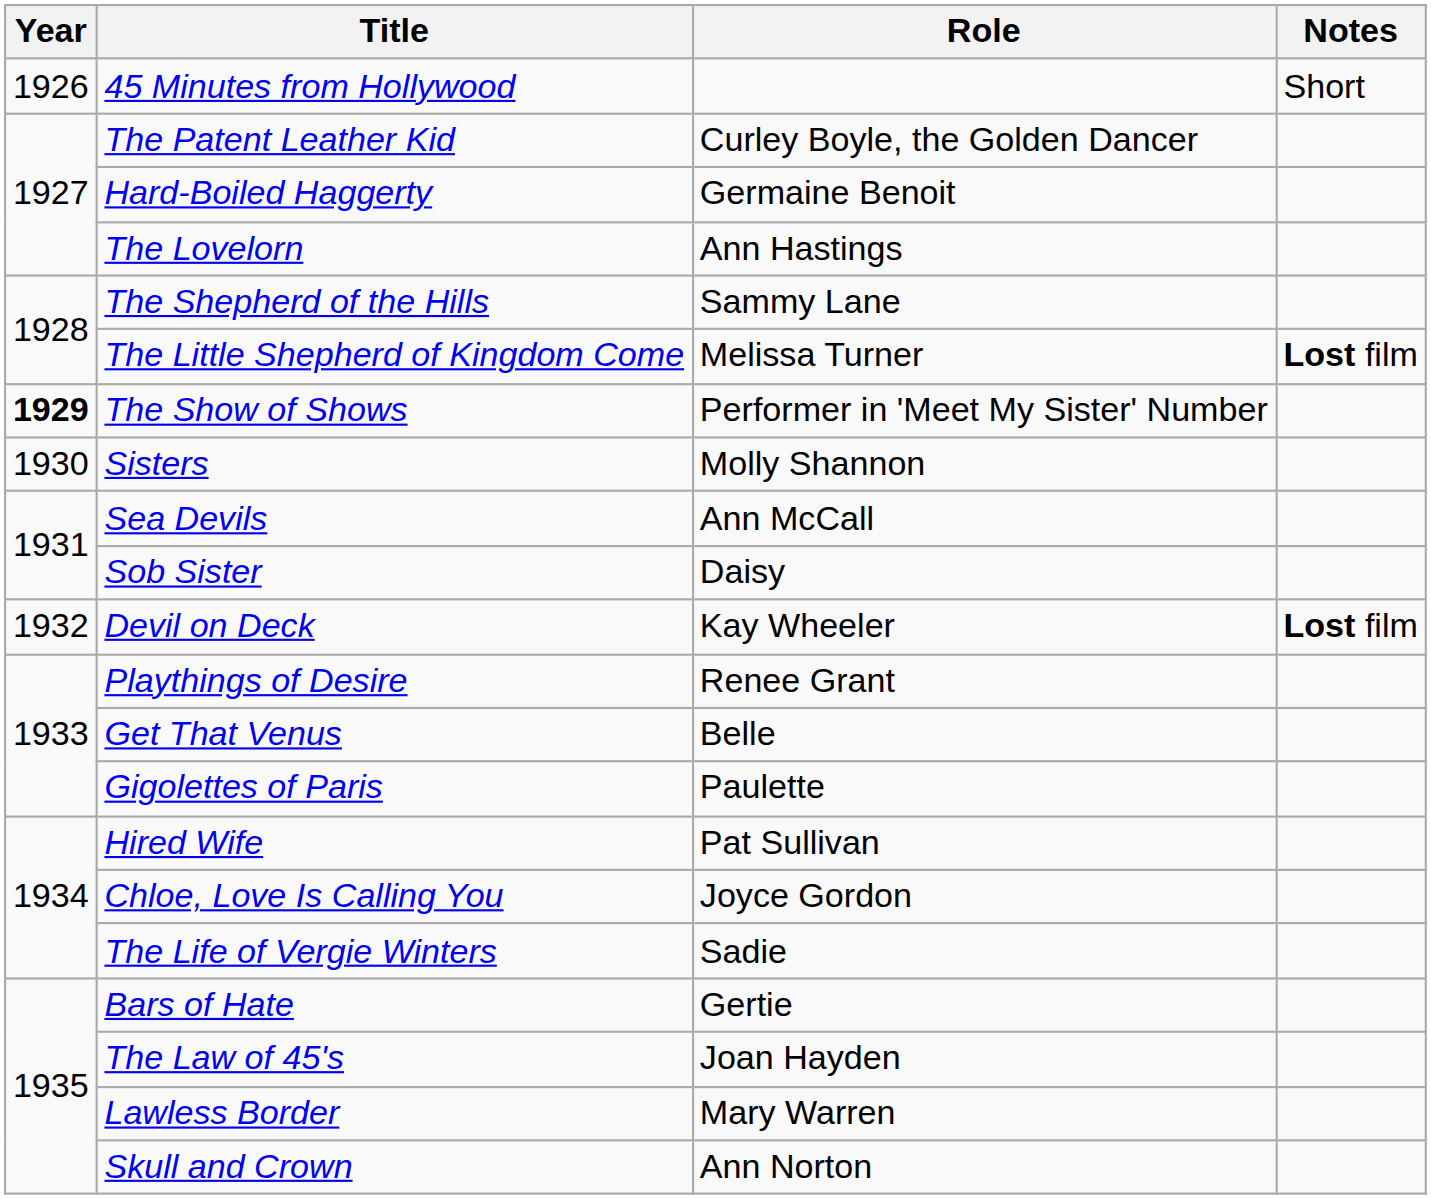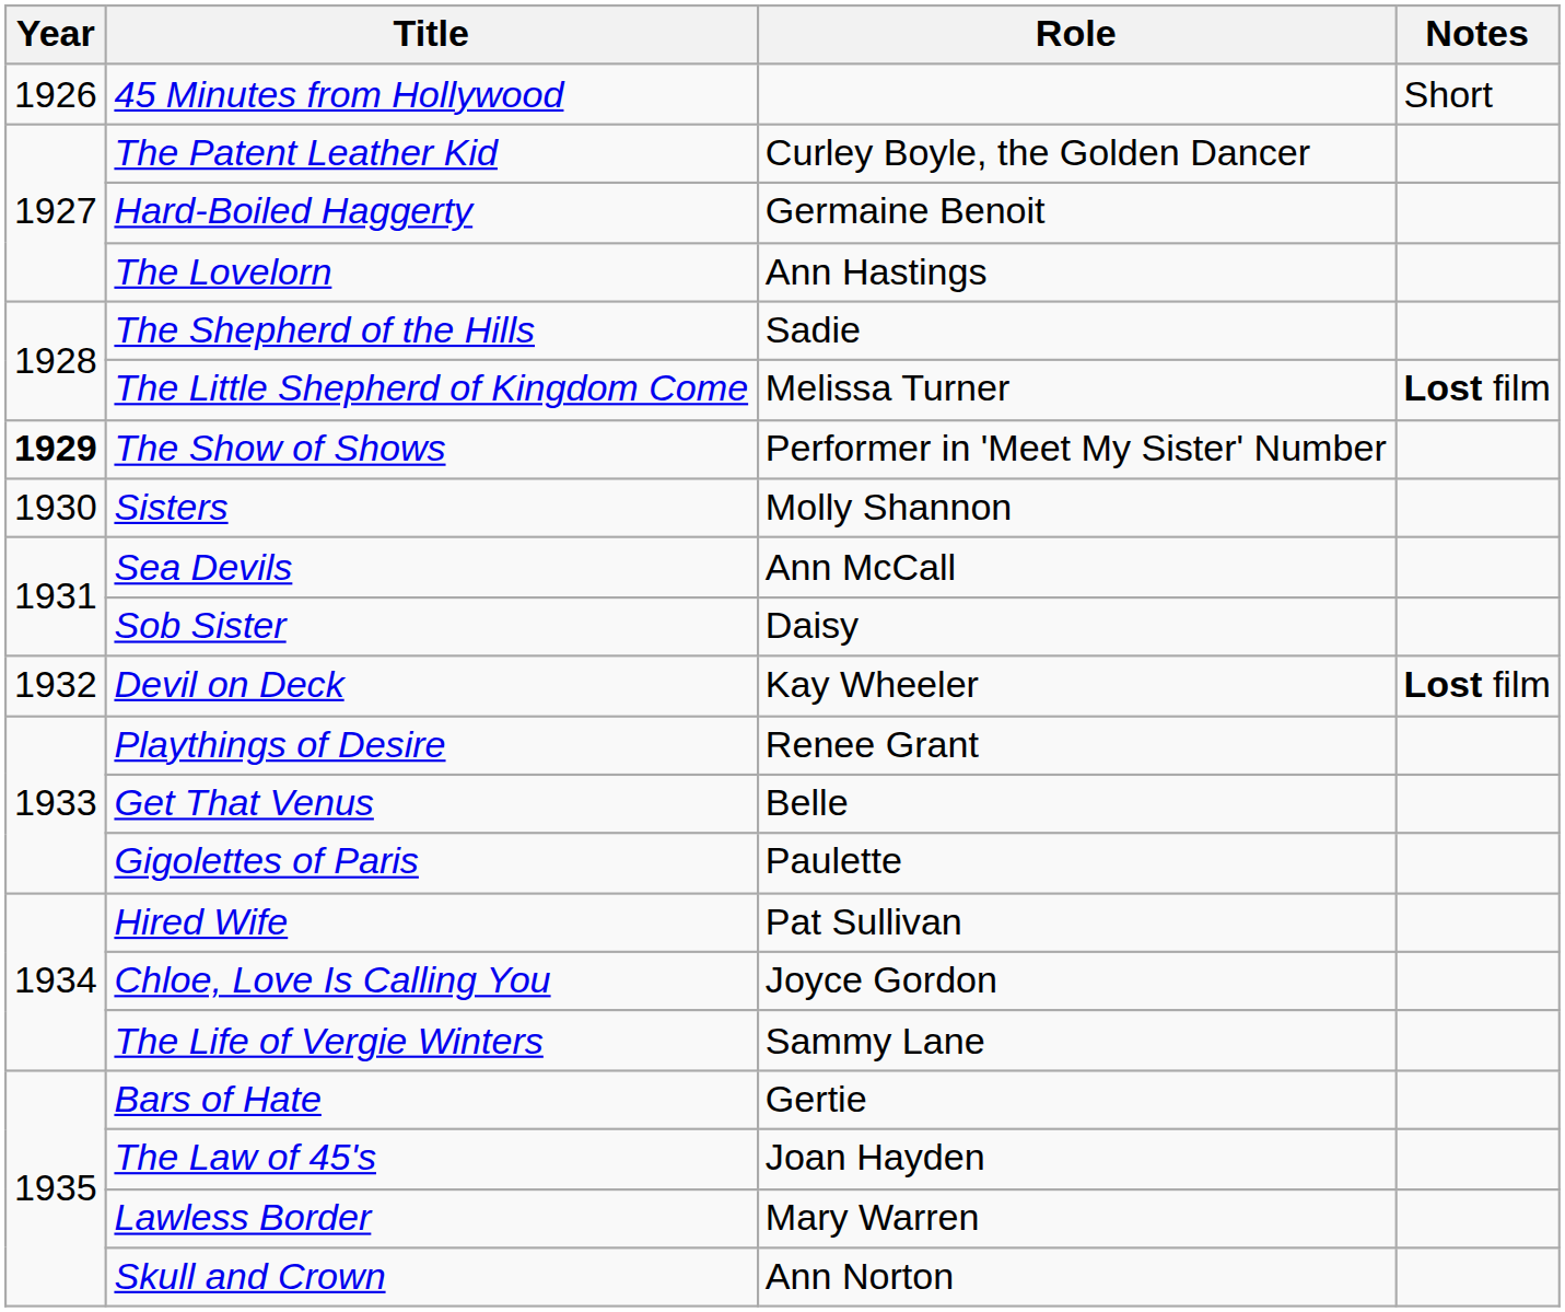 <table class="wikitable">
 <tr>
 <th>Year</th>
 <th>Title</th>
 <th>Role</th>
 <th>Notes</th>
 </tr>
 <tr>
 <td>1926</td>
 <td><em><a href='#'>45 Minutes from Hollywood</a></em></td>
 <td></td>
 <td>Short</td>
 </tr>
 <tr>
 <td rowspan=3>1927</td>
 <td><em><a href='#'>The Patent Leather Kid</a></em></td>
 <td>Curley Boyle, the Golden Dancer</td>
 <td></td>
 </tr>
 <tr>
 <td><em><a href='#'>Hard-Boiled Haggerty</a></em></td>
 <td>Germaine Benoit</td>
 <td></td>
 </tr>
 <tr>
 <td><em><a href='#'>The Lovelorn</a></em></td>
 <td>Ann Hastings</td>
 <td></td>
 </tr>
 <tr>
 <td rowspan=2>1928</td>
 <td><em><a href='#'>The Shepherd of the Hills</a></em></td>
-<td>Sammy Lane</td>
+<td>Sadie</td>
 <td></td>
 </tr>
 <tr>
 <td><em><a href='#'>The Little Shepherd of Kingdom Come</a></em></td>
 <td>Melissa Turner</td>
 <td><strong>Lost</strong> film</td>
 </tr>
 <tr>
 <td><strong>1929</strong></td>
 <td><em><a href='#'>The Show of Shows</a></em></td>
 <td>Performer in 'Meet My Sister' Number</td>
 <td></td>
 </tr>
 <tr>
 <td>1930</td>
 <td><em><a href='#'>Sisters</a></em></td>
 <td>Molly Shannon</td>
 <td></td>
 </tr>
 <tr>
 <td rowspan=2>1931</td>
 <td><em><a href='#'>Sea Devils</a></em></td>
 <td>Ann McCall</td>
 <td></td>
 </tr>
 <tr>
 <td><em><a href='#'>Sob Sister</a></em></td>
 <td>Daisy</td>
 <td></td>
 </tr>
 <tr>
 <td>1932</td>
 <td><em><a href='#'>Devil on Deck</a></em></td>
 <td>Kay Wheeler</td>
 <td><strong>Lost</strong> film</td>
 </tr>
 <tr>
 <td rowspan=3>1933</td>
 <td><em><a href='#'>Playthings of Desire</a></em></td>
 <td>Renee Grant</td>
 <td></td>
 </tr>
 <tr>
 <td><em><a href='#'>Get That Venus</a></em></td>
 <td>Belle</td>
 <td></td>
 </tr>
 <tr>
 <td><em><a href='#'>Gigolettes of Paris</a></em></td>
 <td>Paulette</td>
 <td></td>
 </tr>
 <tr>
 <td rowspan=3>1934</td>
 <td><em><a href='#'>Hired Wife</a></em></td>
 <td>Pat Sullivan</td>
 <td></td>
 </tr>
 <tr>
 <td><em><a href='#'>Chloe, Love Is Calling You</a></em></td>
 <td>Joyce Gordon</td>
 <td></td>
 </tr>
 <tr>
 <td><em><a href='#'>The Life of Vergie Winters</a></em></td>
-<td>Sadie</td>
+<td>Sammy Lane</td>
 <td></td>
 </tr>
 <tr>
 <td rowspan=4>1935</td>
 <td><em><a href='#'>Bars of Hate</a></em></td>
 <td>Gertie</td>
 <td></td>
 </tr>
 <tr>
 <td><em><a href='#'>The Law of 45's</a></em></td>
 <td>Joan Hayden</td>
 <td></td>
 </tr>
 <tr>
 <td><em><a href='#'>Lawless Border</a></em></td>
 <td>Mary Warren</td>
 <td></td>
 </tr>
 <tr>
 <td><em><a href='#'>Skull and Crown</a></em></td>
 <td>Ann Norton</td>
 <td></td>
 </tr>
 </table>
